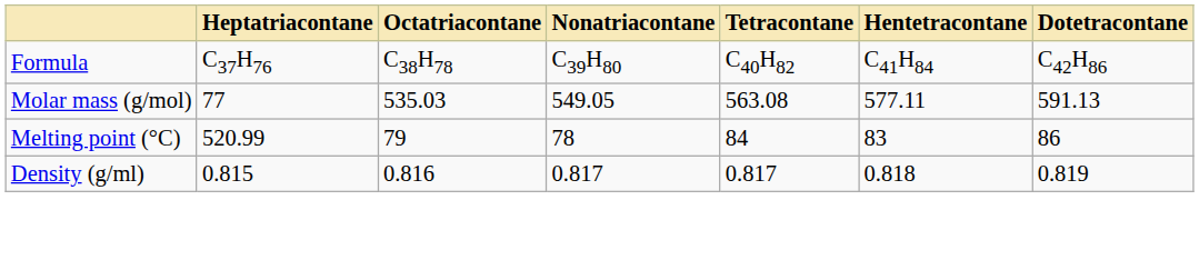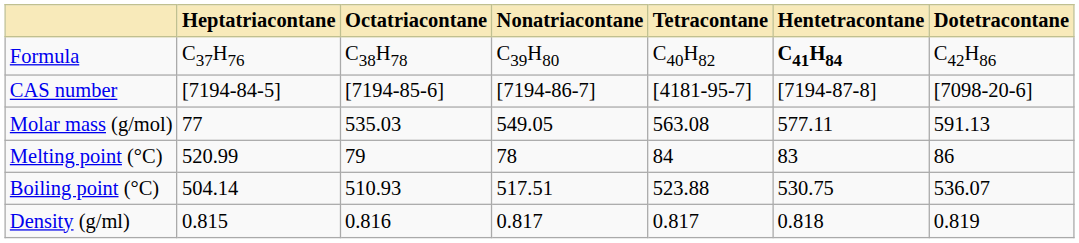 <table class="wikitable" border="1" style="float: center; clear: center; margin: 0 0 1em 1em; border-collapse: collapse;">
 <tr>
 <th cellspacing="3" style="border: 1px solid #C0C090; background-color: #F8EABA; margin-bottom: 3px;"></th>
 <th cellspacing="3" style="border: 1px solid #C0C090; background-color: #F8EABA; margin-bottom: 3px;">Heptatriacontane</th>
 <th cellspacing="3" style="border: 1px solid #C0C090; background-color: #F8EABA; margin-bottom: 3px;">Octatriacontane</th>
 <th cellspacing="3" style="border: 1px solid #C0C090; background-color: #F8EABA; margin-bottom: 3px;">Nonatriacontane</th>
 <th cellspacing="3" style="border: 1px solid #C0C090; background-color: #F8EABA; margin-bottom: 3px;">Tetracontane</th>
 <th cellspacing="3" style="border: 1px solid #C0C090; background-color: #F8EABA; margin-bottom: 3px;">Hentetracontane</th>
 <th cellspacing="3" style="border: 1px solid #C0C090; background-color: #F8EABA; margin-bottom: 3px;">Dotetracontane</th>
 </tr>
 <tr>
 <td><a href='#'>Formula</a></td>
 <td>C<sub>37</sub>H<sub>76</sub></td>
 <td>C<sub>38</sub>H<sub>78</sub></td>
 <td>C<sub>39</sub>H<sub>80</sub></td>
 <td>C<sub>40</sub>H<sub>82</sub></td>
-<td>C<sub>41</sub>H<sub>84</sub></td>
+<td><strong>C<sub>41</sub>H<sub>84</sub></strong></td>
 <td>C<sub>42</sub>H<sub>86</sub></td>
+</tr>
+<tr>
+<td><a href='#'>CAS number</a></td>
+<td>[7194-84-5]</td>
+<td>[7194-85-6]</td>
+<td>[7194-86-7]</td>
+<td>[4181-95-7]</td>
+<td>[7194-87-8]</td>
+<td>[7098-20-6]</td>
 </tr>
 <tr>
 <td><a href='#'>Molar mass</a> (g/mol)</td>
 <td>77</td>
 <td>535.03</td>
 <td>549.05</td>
 <td>563.08</td>
 <td>577.11</td>
 <td>591.13</td>
 </tr>
 <tr>
 <td><a href='#'>Melting point</a> (°C)</td>
 <td>520.99</td>
 <td>79</td>
 <td>78</td>
 <td>84</td>
 <td>83</td>
 <td>86</td>
 </tr>
 <tr>
+<td><a href='#'>Boiling point</a> (°C)</td>
+<td>504.14</td>
+<td>510.93</td>
+<td>517.51</td>
+<td>523.88</td>
+<td>530.75</td>
+<td>536.07</td>
+</tr>
+<tr>
 <td><a href='#'>Density</a> (g/ml)</td>
 <td>0.815</td>
 <td>0.816</td>
 <td>0.817</td>
 <td>0.817</td>
 <td>0.818</td>
 <td>0.819</td>
 </tr>
 </table>
